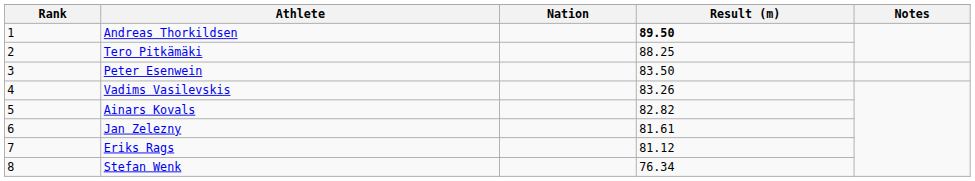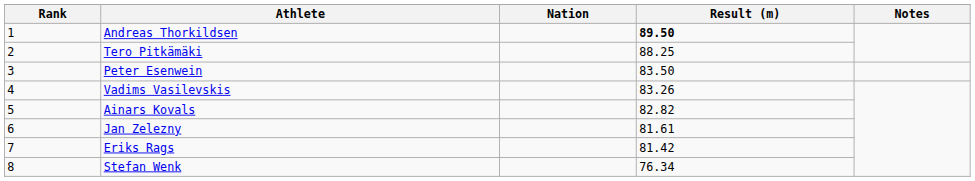 <table class="wikitable" width=85%>
 <tr>
 </tr>
 <tr>
 <th>Rank</th>
 <th>Athlete</th>
 <th>Nation</th>
 <th>Result (m)</th>
 <th>Notes</th>
 </tr>
 <tr>
 <td>1</td>
 <td><a href='#'>Andreas Thorkildsen</a></td>
 <td></td>
 <td><strong>89.50</strong></td>
 </tr>
 <tr>
 <td>2</td>
 <td><a href='#'>Tero Pitkämäki</a></td>
 <td></td>
 <td>88.25</td>
 </tr>
 <tr>
 <td>3</td>
 <td><a href='#'>Peter Esenwein</a></td>
 <td></td>
 <td>83.50</td>
 <td></td>
 </tr>
 <tr>
 <td>4</td>
 <td><a href='#'>Vadims Vasilevskis</a></td>
 <td></td>
 <td>83.26</td>
 </tr>
 <tr>
 <td>5</td>
 <td><a href='#'>Ainars Kovals</a></td>
 <td></td>
 <td>82.82</td>
 </tr>
 <tr>
 <td>6</td>
 <td><a href='#'>Jan Zelezny</a></td>
 <td></td>
 <td>81.61</td>
 </tr>
 <tr>
 <td>7</td>
 <td><a href='#'>Eriks Rags</a></td>
 <td></td>
-<td>81.12</td>
+<td>81.42</td>
 </tr>
 <tr>
 <td>8</td>
 <td><a href='#'>Stefan Wenk</a></td>
 <td></td>
 <td>76.34</td>
 </tr>
 </table>
